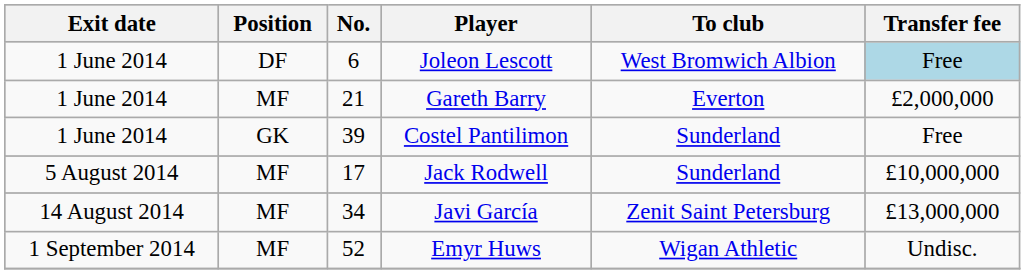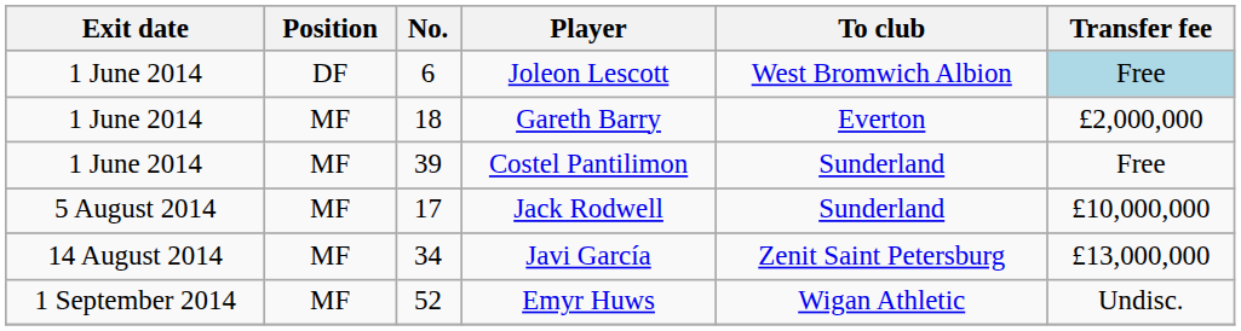 <table class="wikitable sortable" style="width:97%; text-align:center; font-size:85%; text-align:centre;">
 <tr>
 <th>Exit date</th>
 <th>Position</th>
 <th>No.</th>
 <th>Player</th>
 <th>To club</th>
 <th>Transfer fee</th>
 </tr>
 <tr>
 <td>1 June 2014</td>
 <td>DF</td>
 <td>6</td>
 <td> <a href='#'>Joleon Lescott</a></td>
 <td> <a href='#'>West Bromwich Albion</a></td>
 <td style="background: lightblue;">Free</td>
 </tr>
 <tr>
 <td>1 June 2014</td>
 <td>MF</td>
-<td>21</td>
+<td>18</td>
 <td> <a href='#'>Gareth Barry</a></td>
 <td> <a href='#'>Everton</a></td>
 <td>£2,000,000</td>
 </tr>
 <tr>
 <td>1 June 2014</td>
-<td>GK</td>
+<td>MF</td>
 <td>39</td>
 <td> <a href='#'>Costel Pantilimon</a></td>
 <td> <a href='#'>Sunderland</a></td>
 <td>Free</td>
 </tr>
 <tr>
 <td>5 August 2014</td>
 <td>MF</td>
 <td>17</td>
 <td> <a href='#'>Jack Rodwell</a></td>
 <td> <a href='#'>Sunderland</a></td>
 <td>£10,000,000</td>
 </tr>
 <tr>
 <td>14 August 2014</td>
 <td>MF</td>
 <td>34</td>
 <td> <a href='#'>Javi García</a></td>
 <td> <a href='#'>Zenit Saint Petersburg</a></td>
 <td>£13,000,000</td>
 </tr>
 <tr>
 <td>1 September 2014</td>
 <td>MF</td>
 <td>52</td>
 <td> <a href='#'>Emyr Huws</a></td>
 <td> <a href='#'>Wigan Athletic</a></td>
 <td>Undisc.</td>
 </tr>
 <tr>
 </tr>
 </table>
